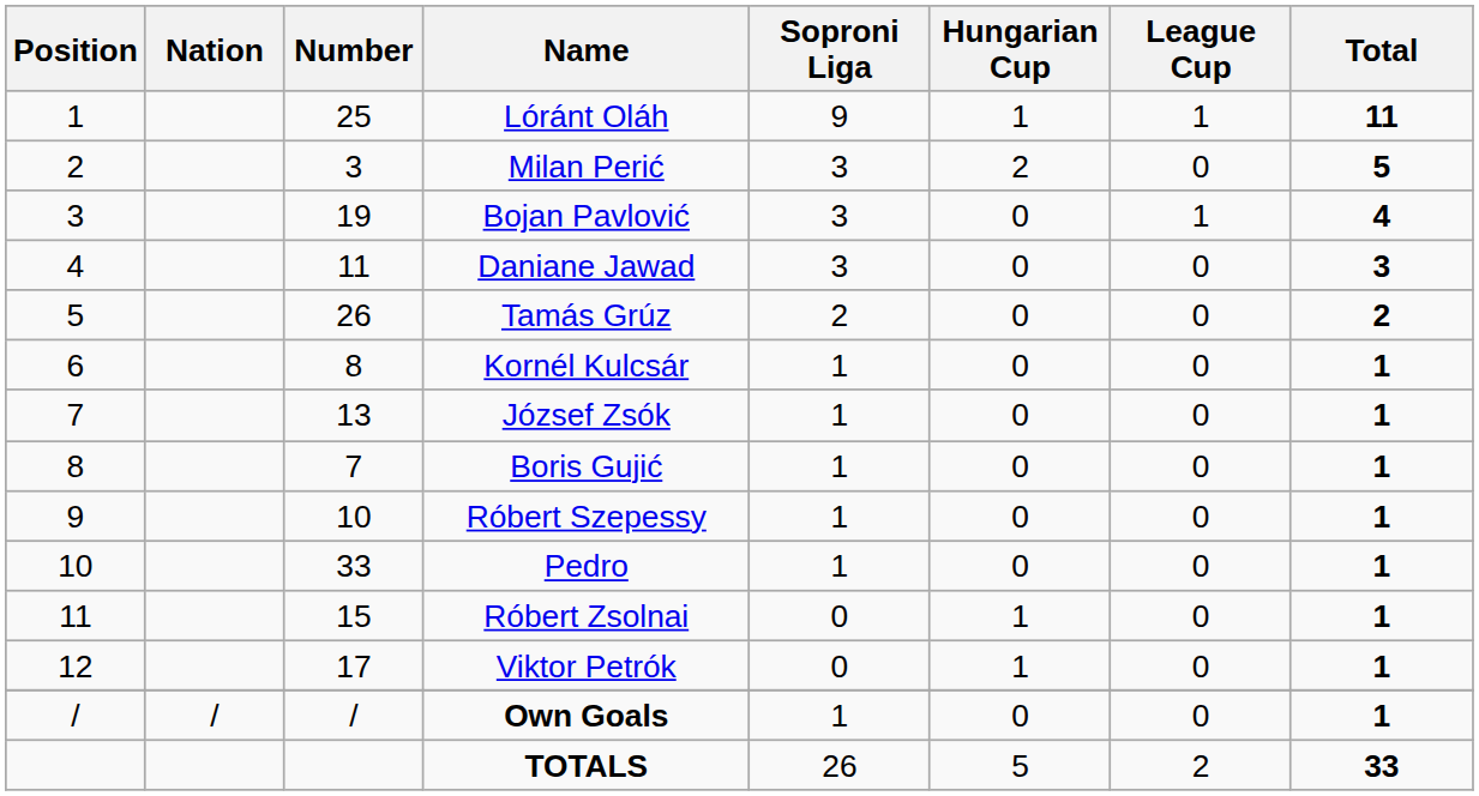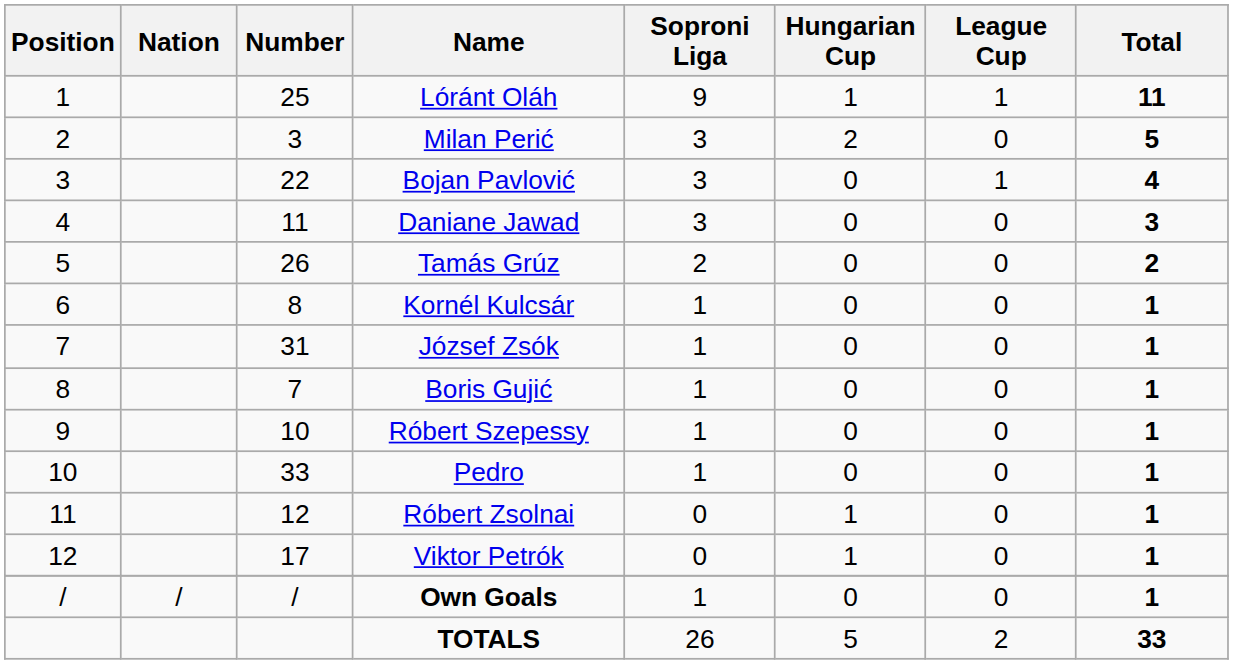 <table class="wikitable" style="font-size: 95%; text-align: center;">
 <tr>
 <th width=60>Position</th>
 <th width=60>Nation</th>
 <th width=60>Number</th>
 <th width=150>Name</th>
 <th width=80>Soproni Liga</th>
 <th width=80>Hungarian Cup</th>
 <th width=80>League Cup</th>
 <th width=80>Total</th>
 </tr>
 <tr>
 <td>1</td>
 <td> </td>
 <td>25</td>
 <td><a href='#'>Lóránt Oláh</a></td>
 <td>9</td>
 <td>1</td>
 <td>1</td>
 <td><strong>11</strong></td>
 </tr>
 <tr>
 <td>2</td>
 <td></td>
 <td>3</td>
 <td><a href='#'>Milan Perić</a></td>
 <td>3</td>
 <td>2</td>
 <td>0</td>
 <td><strong>5</strong></td>
 </tr>
 <tr>
 <td>3</td>
 <td></td>
-<td>19</td>
+<td>22</td>
 <td><a href='#'>Bojan Pavlović</a></td>
 <td>3</td>
 <td>0</td>
 <td>1</td>
 <td><strong>4</strong></td>
 </tr>
 <tr>
 <td>4</td>
 <td></td>
 <td>11</td>
 <td><a href='#'>Daniane Jawad</a></td>
 <td>3</td>
 <td>0</td>
 <td>0</td>
 <td><strong>3</strong></td>
 </tr>
 <tr>
 <td>5</td>
 <td></td>
 <td>26</td>
 <td><a href='#'>Tamás Grúz</a></td>
 <td>2</td>
 <td>0</td>
 <td>0</td>
 <td><strong>2</strong></td>
 </tr>
 <tr>
 <td>6</td>
 <td></td>
 <td>8</td>
 <td><a href='#'>Kornél Kulcsár</a></td>
 <td>1</td>
 <td>0</td>
 <td>0</td>
 <td><strong>1</strong></td>
 </tr>
 <tr>
 <td>7</td>
 <td></td>
-<td>13</td>
+<td>31</td>
 <td><a href='#'>József Zsók</a></td>
 <td>1</td>
 <td>0</td>
 <td>0</td>
 <td><strong>1</strong></td>
 </tr>
 <tr>
 <td>8</td>
 <td></td>
 <td>7</td>
 <td><a href='#'>Boris Gujić</a></td>
 <td>1</td>
 <td>0</td>
 <td>0</td>
 <td><strong>1</strong></td>
 </tr>
 <tr>
 <td>9</td>
 <td></td>
 <td>10</td>
 <td><a href='#'>Róbert Szepessy</a></td>
 <td>1</td>
 <td>0</td>
 <td>0</td>
 <td><strong>1</strong></td>
 </tr>
 <tr>
 <td>10</td>
 <td></td>
 <td>33</td>
 <td><a href='#'>Pedro</a></td>
 <td>1</td>
 <td>0</td>
 <td>0</td>
 <td><strong>1</strong></td>
 </tr>
 <tr>
 <td>11</td>
 <td></td>
-<td>15</td>
+<td>12</td>
 <td><a href='#'>Róbert Zsolnai</a></td>
 <td>0</td>
 <td>1</td>
 <td>0</td>
 <td><strong>1</strong></td>
 </tr>
 <tr>
 <td>12</td>
 <td></td>
 <td>17</td>
 <td><a href='#'>Viktor Petrók</a></td>
 <td>0</td>
 <td>1</td>
 <td>0</td>
 <td><strong>1</strong></td>
 </tr>
 <tr>
 </tr>
 <tr>
 <td>/</td>
 <td>/</td>
 <td>/</td>
 <td><strong>Own Goals</strong></td>
 <td>1</td>
 <td>0</td>
 <td>0</td>
 <td><strong>1</strong></td>
 </tr>
 <tr>
 <td></td>
 <td></td>
 <td></td>
 <td><strong>TOTALS</strong></td>
 <td>26</td>
 <td>5</td>
 <td>2</td>
 <td><strong>33</strong></td>
 </tr>
 </table>
